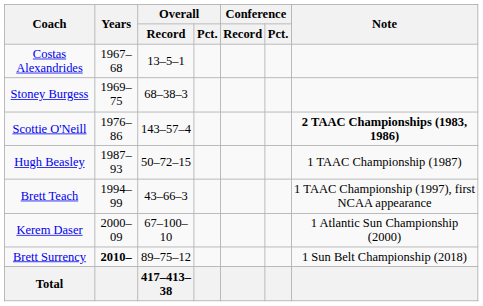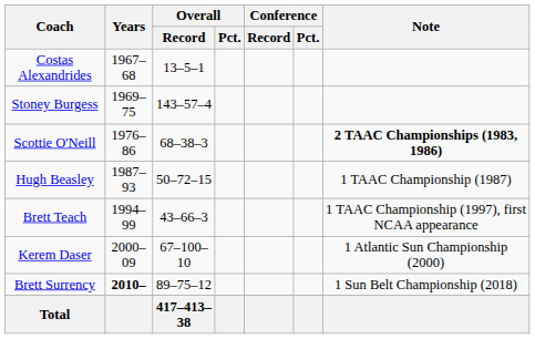 <table class="wikitable" style="text-align: center;">
 <tr>
 <th rowspan="2">Coach</th>
 <th rowspan="2">Years</th>
 <th colspan="2">Overall</th>
 <th colspan="2">Conference</th>
 <th rowspan="2">Note</th>
 </tr>
 <tr>
 <th>Record</th>
 <th>Pct.</th>
 <th>Record</th>
 <th>Pct.</th>
 </tr>
 <tr>
 <td><a href='#'>Costas Alexandrides</a></td>
 <td>1967–68</td>
 <td>13–5–1</td>
 <td></td>
 <td></td>
 <td></td>
 <td></td>
 </tr>
 <tr>
 <td><a href='#'>Stoney Burgess</a></td>
 <td>1969–75</td>
-<td>68–38–3</td>
+<td>143–57–4</td>
 <td></td>
 <td></td>
 <td></td>
 <td></td>
 </tr>
 <tr>
 <td><a href='#'>Scottie O'Neill</a></td>
 <td>1976–86</td>
-<td>143–57–4</td>
+<td>68–38–3</td>
 <td></td>
 <td></td>
 <td></td>
 <td><strong>2 TAAC Championships (1983, 1986)</strong></td>
 </tr>
 <tr>
 <td><a href='#'>Hugh Beasley</a></td>
 <td>1987–93</td>
 <td>50–72–15</td>
 <td></td>
 <td></td>
 <td></td>
 <td>1 TAAC Championship (1987)</td>
 </tr>
 <tr>
 <td><a href='#'>Brett Teach</a></td>
 <td>1994–99</td>
 <td>43–66–3</td>
 <td></td>
 <td></td>
 <td></td>
 <td>1 TAAC Championship (1997), first NCAA appearance</td>
 </tr>
 <tr>
 <td><a href='#'>Kerem Daser</a></td>
 <td>2000–09</td>
 <td>67–100–10</td>
 <td></td>
 <td></td>
 <td></td>
 <td>1 Atlantic Sun Championship (2000)</td>
 </tr>
 <tr>
 <td><a href='#'>Brett Surrency</a></td>
 <td><strong>2010–</strong></td>
 <td>89–75–12</td>
 <td></td>
 <td></td>
 <td></td>
 <td>1 Sun Belt Championship (2018)</td>
 </tr>
 <tr>
 <th>Total</th>
 <th></th>
 <th>417–413–38</th>
 <th></th>
 <th></th>
 <th></th>
 <th></th>
 </tr>
 </table>
